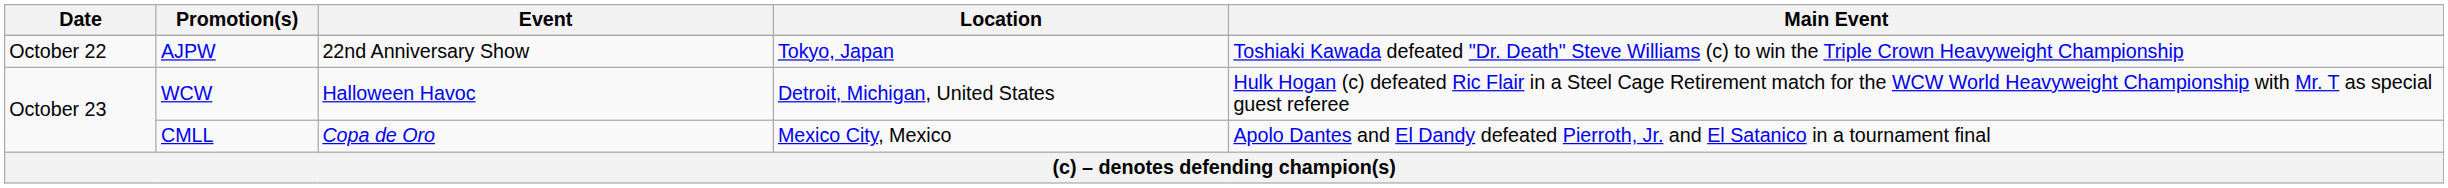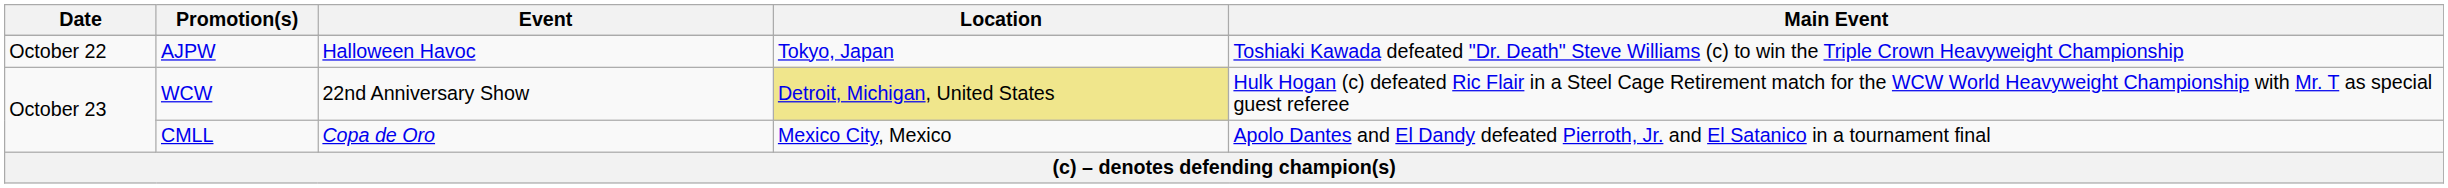 <table class="wikitable" style="width:100%;">
 <tr>
 <th width="5%">Date</th>
 <th width="5%">Promotion(s)</th>
 <th style="width:15%;">Event</th>
 <th style="width:15%;">Location</th>
 <th style="width:40%;">Main Event</th>
 </tr>
 <tr style="width:20%;" |Notes>
 </tr>
 <tr>
 <td>October 22</td>
 <td><a href='#'>AJPW</a></td>
-<td>22nd Anniversary Show</td>
+<td><a href='#'>Halloween Havoc</a></td>
 <td><a href='#'>Tokyo, Japan</a></td>
 <td><a href='#'>Toshiaki Kawada</a> defeated <a href='#'>"Dr. Death" Steve Williams</a> (c) to win the <a href='#'>Triple Crown Heavyweight Championship</a></td>
 </tr>
 <tr>
 <td rowspan=2>October 23</td>
 <td><a href='#'>WCW</a></td>
-<td><a href='#'>Halloween Havoc</a></td>
-<td><a href='#'>Detroit, Michigan</a>, United States</td>
+<td>22nd Anniversary Show</td>
+<td style="background: khaki;"><a href='#'>Detroit, Michigan</a>, United States</td>
 <td><a href='#'>Hulk Hogan</a> (c) defeated <a href='#'>Ric Flair</a> in a Steel Cage Retirement match for the <a href='#'>WCW World Heavyweight Championship</a> with <a href='#'>Mr. T</a> as special guest referee</td>
 </tr>
 <tr>
 <td><a href='#'>CMLL</a></td>
 <td><em><a href='#'>Copa de Oro</a></em></td>
 <td><a href='#'>Mexico City</a>, Mexico</td>
 <td><a href='#'>Apolo Dantes</a> and <a href='#'>El Dandy</a> defeated <a href='#'>Pierroth, Jr.</a> and <a href='#'>El Satanico</a> in a tournament final</td>
 </tr>
 <tr>
 <th colspan="6">(c) – denotes defending champion(s)</th>
 </tr>
 </table>
